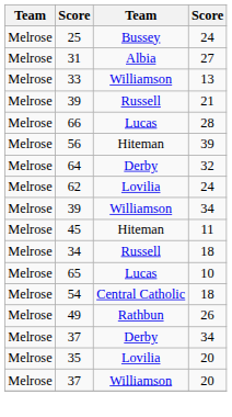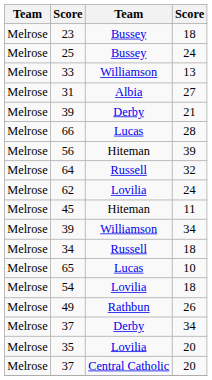 <table class="wikitable" style="text-align: center">
 <tr>
 <th>Team</th>
 <th>Score</th>
 <th>Team</th>
 <th>Score</th>
 </tr>
 <tr>
 <td>Melrose</td>
+<td>23</td>
+<td><a href='#'>Bussey</a></td>
+<td>18</td>
+</tr>
+<tr>
+<td>Melrose</td>
 <td>25</td>
 <td><a href='#'>Bussey</a></td>
 <td>24</td>
+</tr>
+<tr>
+<td>Melrose</td>
+<td>33</td>
+<td><a href='#'>Williamson</a></td>
+<td>13</td>
 </tr>
 <tr>
 <td>Melrose</td>
 <td>31</td>
 <td><a href='#'>Albia</a></td>
 <td>27</td>
 </tr>
 <tr>
 <td>Melrose</td>
-<td>33</td>
-<td><a href='#'>Williamson</a></td>
-<td>13</td>
-</tr>
-<tr>
-<td>Melrose</td>
 <td>39</td>
-<td><a href='#'>Russell</a></td>
+<td><a href='#'>Derby</a></td>
 <td>21</td>
 </tr>
 <tr>
 <td>Melrose</td>
 <td>66</td>
 <td><a href='#'>Lucas</a></td>
 <td>28</td>
 </tr>
 <tr>
 <td>Melrose</td>
 <td>56</td>
 <td>Hiteman</td>
 <td>39</td>
 </tr>
 <tr>
 <td>Melrose</td>
 <td>64</td>
-<td><a href='#'>Derby</a></td>
+<td><a href='#'>Russell</a></td>
 <td>32</td>
 </tr>
 <tr>
 <td>Melrose</td>
 <td>62</td>
 <td><a href='#'>Lovilia</a></td>
 <td>24</td>
 </tr>
 <tr>
 <td>Melrose</td>
+<td>45</td>
+<td>Hiteman</td>
+<td>11</td>
+</tr>
+<tr>
+<td>Melrose</td>
 <td>39</td>
 <td><a href='#'>Williamson</a></td>
 <td>34</td>
-</tr>
-<tr>
-<td>Melrose</td>
-<td>45</td>
-<td>Hiteman</td>
-<td>11</td>
 </tr>
 <tr>
 <td>Melrose</td>
 <td>34</td>
 <td><a href='#'>Russell</a></td>
 <td>18</td>
 </tr>
 <tr>
 <td>Melrose</td>
 <td>65</td>
 <td><a href='#'>Lucas</a></td>
 <td>10</td>
 </tr>
 <tr>
 <td>Melrose</td>
 <td>54</td>
-<td><a href='#'>Central Catholic</a></td>
+<td><a href='#'>Lovilia</a></td>
 <td>18</td>
 </tr>
 <tr>
 <td>Melrose</td>
 <td>49</td>
 <td><a href='#'>Rathbun</a></td>
 <td>26</td>
 </tr>
 <tr>
 <td>Melrose</td>
 <td>37</td>
 <td><a href='#'>Derby</a></td>
 <td>34</td>
 </tr>
 <tr>
 <td>Melrose</td>
 <td>35</td>
 <td><a href='#'>Lovilia</a></td>
 <td>20</td>
 </tr>
 <tr>
 <td>Melrose</td>
 <td>37</td>
-<td><a href='#'>Williamson</a></td>
+<td><a href='#'>Central Catholic</a></td>
 <td>20</td>
 </tr>
 <tr>
 </tr>
 </table>
